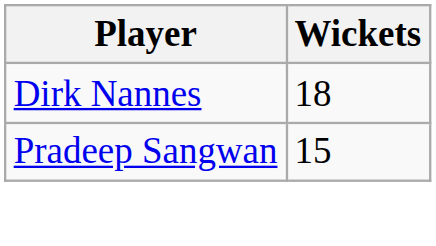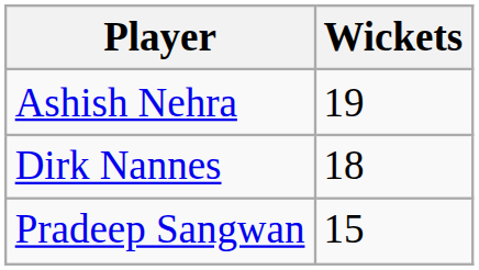 <table class="wikitable">
 <tr>
 <th>Player</th>
 <th>Wickets</th>
+</tr>
+<tr>
+<td><a href='#'>Ashish Nehra</a></td>
+<td>19</td>
 </tr>
 <tr>
 <td><a href='#'>Dirk Nannes</a></td>
 <td>18</td>
 </tr>
 <tr>
 <td><a href='#'>Pradeep Sangwan</a></td>
 <td>15</td>
 </tr>
 </table>
